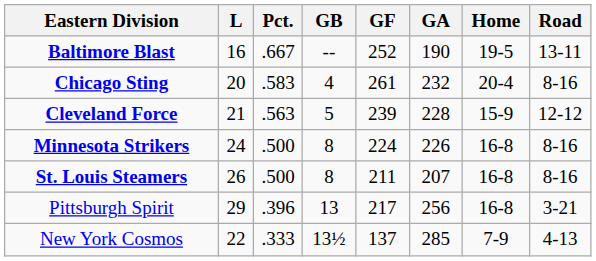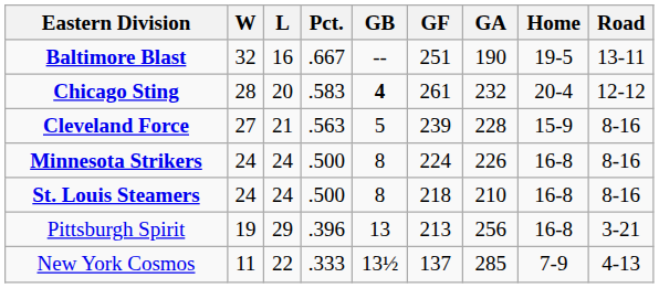 <table class="wikitable" width="470" style="font-size:95%; text-align:center">
 <tr>
 <th width="30%">Eastern Division</th>
+<th width="5%">W</th>
 <th width="5%">L</th>
 <th width="5%">Pct.</th>
 <th width="7.5%">GB</th>
 <th width="7.5%">GF</th>
 <th width="7.5%">GA</th>
 <th width="7.5%">Home</th>
 <th width="7.5%">Road</th>
 </tr>
 <tr>
 <td><strong><a href='#'>Baltimore Blast</a></strong></td>
+<td>32</td>
 <td>16</td>
 <td>.667</td>
 <td>--</td>
-<td>252</td>
+<td>251</td>
 <td>190</td>
 <td>19-5</td>
 <td>13-11</td>
 </tr>
 <tr>
 <td><strong><a href='#'>Chicago Sting</a></strong></td>
+<td>28</td>
 <td>20</td>
 <td>.583</td>
-<td>4</td>
+<td><strong>4</strong></td>
 <td>261</td>
 <td>232</td>
 <td>20-4</td>
-<td>8-16</td>
+<td>12-12</td>
 </tr>
 <tr>
 <td><strong><a href='#'>Cleveland Force</a></strong></td>
+<td>27</td>
 <td>21</td>
 <td>.563</td>
 <td>5</td>
 <td>239</td>
 <td>228</td>
 <td>15-9</td>
-<td>12-12</td>
+<td>8-16</td>
 </tr>
 <tr>
 <td><strong><a href='#'>Minnesota Strikers</a></strong></td>
+<td>24</td>
 <td>24</td>
 <td>.500</td>
 <td>8</td>
 <td>224</td>
 <td>226</td>
 <td>16-8</td>
 <td>8-16</td>
 </tr>
 <tr>
 <td><strong><a href='#'>St. Louis Steamers</a></strong></td>
-<td>26</td>
+<td>24</td>
+<td>24</td>
 <td>.500</td>
 <td>8</td>
-<td>211</td>
-<td>207</td>
+<td>218</td>
+<td>210</td>
 <td>16-8</td>
 <td>8-16</td>
 </tr>
 <tr>
 <td><a href='#'>Pittsburgh Spirit</a></td>
+<td>19</td>
 <td>29</td>
 <td>.396</td>
 <td>13</td>
-<td>217</td>
+<td>213</td>
 <td>256</td>
 <td>16-8</td>
 <td>3-21</td>
 </tr>
 <tr>
 <td><a href='#'>New York Cosmos</a></td>
+<td>11</td>
 <td>22</td>
 <td>.333</td>
 <td>13½</td>
 <td>137</td>
 <td>285</td>
 <td>7-9</td>
 <td>4-13</td>
 </tr>
 </table>
